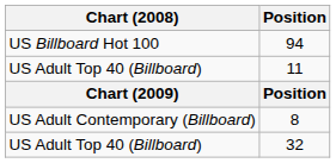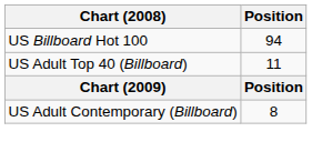 <table class="wikitable">
 <tr>
 <th>Chart (2008)</th>
 <th>Position</th>
 </tr>
 <tr>
 <td>US <em>Billboard</em> Hot 100</td>
 <td align="center">94</td>
 </tr>
 <tr>
 <td>US Adult Top 40 (<em>Billboard</em>)</td>
 <td align="center">11</td>
 </tr>
 <tr>
 <th>Chart (2009)</th>
 <th>Position</th>
 </tr>
 <tr>
 <td>US Adult Contemporary (<em>Billboard</em>)</td>
 <td align="center">8</td>
 </tr>
-<tr>
-<td>US Adult Top 40 (<em>Billboard</em>)</td>
-<td align="center">32</td>
-</tr>
 </table>
